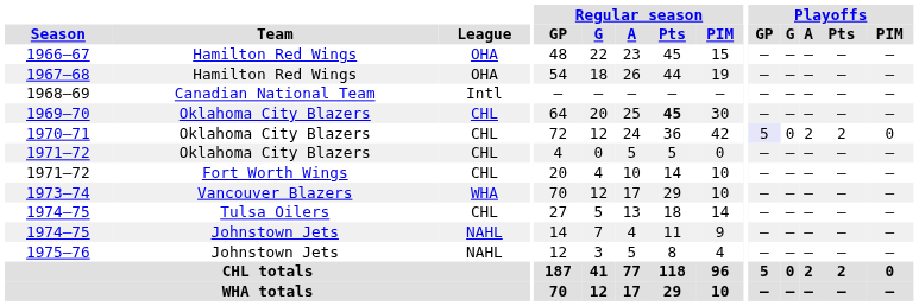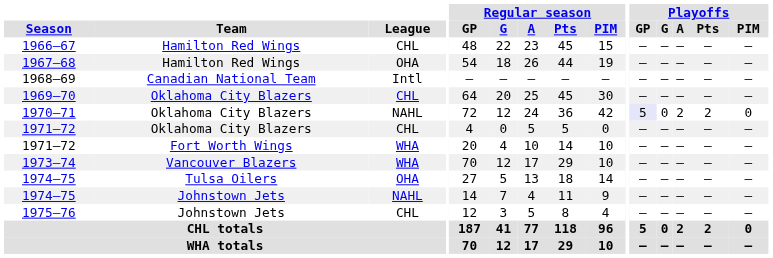 <table border="0" cellpadding="1" cellspacing="0" style="text-align:center; width:60em">
 <tr bgcolor="#e0e0e0">
 <th colspan="3" bgcolor="#ffffff"></th>
 <th rowspan="100" bgcolor="#ffffff"></th>
 <th colspan="5"><a href='#'>Regular season</a></th>
 <th rowspan="100" bgcolor="#ffffff"></th>
 <th colspan="5"><a href='#'>Playoffs</a></th>
 </tr>
 <tr bgcolor="#e0e0e0">
 <th><a href='#'>Season</a></th>
 <th>Team</th>
 <th>League</th>
 <th>GP</th>
 <th><a href='#'>G</a></th>
 <th><a href='#'>A</a></th>
 <th><a href='#'>Pts</a></th>
 <th><a href='#'>PIM</a></th>
 <th>GP</th>
 <th>G</th>
 <th>A</th>
 <th>Pts</th>
 <th>PIM</th>
 </tr>
 <tr>
 <td><a href='#'>1966–67</a></td>
 <td><a href='#'>Hamilton Red Wings</a></td>
-<td><a href='#'>OHA</a></td>
+<td>CHL</td>
 <td>48</td>
 <td>22</td>
 <td>23</td>
 <td>45</td>
 <td>15</td>
 <td>—</td>
 <td>—</td>
 <td>—</td>
 <td>—</td>
 <td>—</td>
 </tr>
 <tr bgcolor="#f0f0f0">
 <td><a href='#'>1967–68</a></td>
 <td>Hamilton Red Wings</td>
 <td>OHA</td>
 <td>54</td>
 <td>18</td>
 <td>26</td>
 <td>44</td>
 <td>19</td>
 <td>—</td>
 <td>—</td>
 <td>—</td>
 <td>—</td>
 <td>—</td>
 </tr>
 <tr>
 <td>1968–69</td>
 <td><a href='#'>Canadian National Team</a></td>
 <td>Intl</td>
 <td>—</td>
 <td>—</td>
 <td>—</td>
 <td>—</td>
 <td>—</td>
 <td>—</td>
 <td>—</td>
 <td>—</td>
 <td>—</td>
 <td>—</td>
 </tr>
 <tr bgcolor="#f0f0f0">
 <td><a href='#'>1969–70</a></td>
 <td><a href='#'>Oklahoma City Blazers</a></td>
 <td><a href='#'>CHL</a></td>
 <td>64</td>
 <td>20</td>
 <td>25</td>
-<td><strong>45</strong></td>
+<td>45</td>
 <td>30</td>
 <td>—</td>
 <td>—</td>
 <td>—</td>
 <td>—</td>
 <td>—</td>
 </tr>
 <tr>
 <td><a href='#'>1970–71</a></td>
 <td>Oklahoma City Blazers</td>
-<td>CHL</td>
+<td>NAHL</td>
 <td>72</td>
 <td>12</td>
 <td>24</td>
 <td>36</td>
 <td>42</td>
 <td style="background: lavender;">5</td>
 <td>0</td>
 <td>2</td>
 <td>2</td>
 <td>0</td>
 </tr>
 <tr bgcolor="#f0f0f0">
 <td><a href='#'>1971–72</a></td>
 <td>Oklahoma City Blazers</td>
 <td>CHL</td>
 <td>4</td>
 <td>0</td>
 <td>5</td>
 <td>5</td>
 <td>0</td>
 <td>—</td>
 <td>—</td>
 <td>—</td>
 <td>—</td>
 <td>—</td>
 </tr>
 <tr>
 <td>1971–72</td>
 <td><a href='#'>Fort Worth Wings</a></td>
-<td>CHL</td>
+<td><a href='#'>WHA</a></td>
 <td>20</td>
 <td>4</td>
 <td>10</td>
 <td>14</td>
 <td>10</td>
 <td>—</td>
 <td>—</td>
 <td>—</td>
 <td>—</td>
 <td>—</td>
 </tr>
 <tr bgcolor="#f0f0f0">
 <td><a href='#'>1973–74</a></td>
 <td><a href='#'>Vancouver Blazers</a></td>
 <td><a href='#'>WHA</a></td>
 <td>70</td>
 <td>12</td>
 <td>17</td>
 <td>29</td>
 <td>10</td>
 <td>—</td>
 <td>—</td>
 <td>—</td>
 <td>—</td>
 <td>—</td>
 </tr>
 <tr>
 <td><a href='#'>1974–75</a></td>
 <td><a href='#'>Tulsa Oilers</a></td>
-<td>CHL</td>
+<td><a href='#'>OHA</a></td>
 <td>27</td>
 <td>5</td>
 <td>13</td>
 <td>18</td>
 <td>14</td>
 <td>—</td>
 <td>—</td>
 <td>—</td>
 <td>—</td>
 <td>—</td>
 </tr>
 <tr bgcolor="#f0f0f0">
 <td><a href='#'>1974–75</a></td>
 <td><a href='#'>Johnstown Jets</a></td>
 <td><a href='#'>NAHL</a></td>
 <td>14</td>
 <td>7</td>
 <td>4</td>
 <td>11</td>
 <td>9</td>
 <td>—</td>
 <td>—</td>
 <td>—</td>
 <td>—</td>
 <td>—</td>
 </tr>
 <tr>
 <td><a href='#'>1975–76</a></td>
 <td>Johnstown Jets</td>
-<td>NAHL</td>
+<td>CHL</td>
 <td>12</td>
 <td>3</td>
 <td>5</td>
 <td>8</td>
 <td>4</td>
 <td>—</td>
 <td>—</td>
 <td>—</td>
 <td>—</td>
 <td>—</td>
 </tr>
 <tr bgcolor="#e0e0e0">
 <th colspan="3">CHL totals</th>
 <th>187</th>
 <th>41</th>
 <th>77</th>
 <th>118</th>
 <th>96</th>
 <th>5</th>
 <th>0</th>
 <th>2</th>
 <th>2</th>
 <th>0</th>
 </tr>
 <tr bgcolor="#e0e0e0">
 <th colspan="3">WHA totals</th>
 <th>70</th>
 <th>12</th>
 <th>17</th>
 <th>29</th>
 <th>10</th>
 <th>—</th>
 <th>—</th>
 <th>—</th>
 <th>—</th>
 <th>—</th>
 </tr>
 </table>
